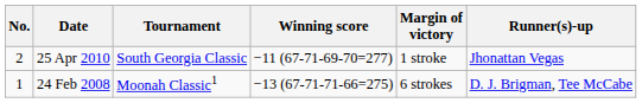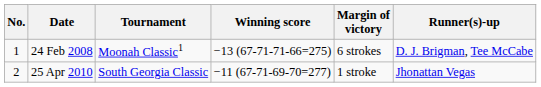 <table class="wikitable" style="font-size:95%;">
 <tr>
 <th>No.</th>
 <th>Date</th>
 <th>Tournament</th>
 <th>Winning score</th>
 <th>Margin of<br>victory</th>
 <th>Runner(s)-up</th>
 </tr>
 <tr>
+<td align=center>1</td>
+<td align=right>24 Feb <a href='#'>2008</a></td>
+<td><a href='#'>Moonah Classic</a><sup>1</sup></td>
+<td>−13 (67-71-71-66=275)</td>
+<td>6 strokes</td>
+<td> <a href='#'>D. J. Brigman</a>,  <a href='#'>Tee McCabe</a></td>
+</tr>
+<tr>
 <td align=center>2</td>
 <td align=right>25 Apr <a href='#'>2010</a></td>
 <td><a href='#'>South Georgia Classic</a></td>
 <td>−11 (67-71-69-70=277)</td>
 <td>1 stroke</td>
 <td> <a href='#'>Jhonattan Vegas</a></td>
 </tr>
-<tr>
-<td align=center>1</td>
-<td align=right>24 Feb <a href='#'>2008</a></td>
-<td><a href='#'>Moonah Classic</a><sup>1</sup></td>
-<td>−13 (67-71-71-66=275)</td>
-<td>6 strokes</td>
-<td> <a href='#'>D. J. Brigman</a>,  <a href='#'>Tee McCabe</a></td>
-</tr>
 </table>
